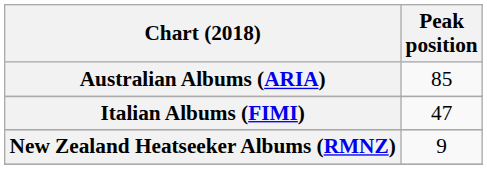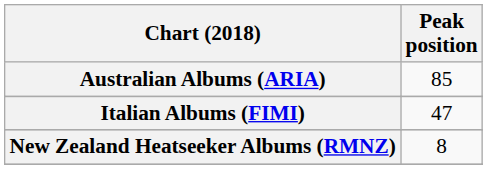 <table class="wikitable sortable plainrowheaders" style="text-align:center">
 <tr>
 <th scope="col">Chart (2018)</th>
 <th scope="col">Peak<br> position</th>
 </tr>
 <tr>
 <th scope="row">Australian Albums (<a href='#'>ARIA</a>)</th>
 <td>85</td>
 </tr>
 <tr>
 </tr>
 <tr>
 </tr>
 <tr>
 </tr>
 <tr>
 </tr>
 <tr>
 </tr>
 <tr>
 </tr>
 <tr>
 <th scope="row">Italian Albums (<a href='#'>FIMI</a>)</th>
 <td>47</td>
 </tr>
 <tr>
 </tr>
 <tr>
 <th scope="row">New Zealand Heatseeker Albums (<a href='#'>RMNZ</a>)</th>
-<td>9</td>
+<td>8</td>
 </tr>
 <tr>
 </tr>
 <tr>
 </tr>
 <tr>
 </tr>
 <tr>
 </tr>
 <tr>
 </tr>
 <tr>
 </tr>
 </table>
